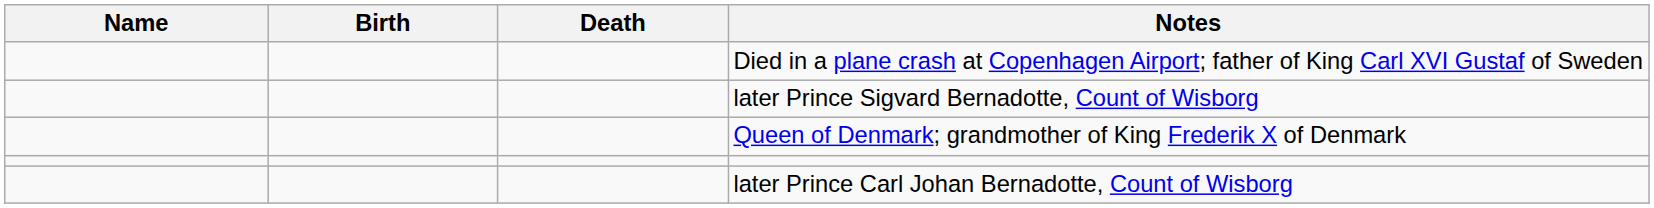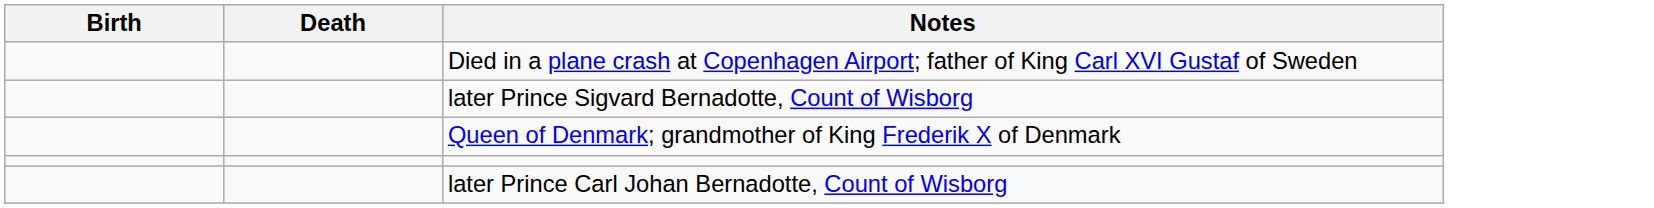 <table class="wikitable sortable">
 <tr>
-<th width="16%">Name</th>
 <th width="14%">Birth</th>
 <th width="14%">Death</th>
 <th width="64%">Notes</th>
 </tr>
 <tr>
 <td></td>
 <td></td>
-<td></td>
 <td>Died in a <a href='#'>plane crash</a> at <a href='#'>Copenhagen Airport</a>; father of King <a href='#'>Carl XVI Gustaf</a> of Sweden</td>
 </tr>
 <tr>
 <td></td>
 <td></td>
-<td></td>
 <td>later Prince Sigvard Bernadotte, <a href='#'>Count of Wisborg</a></td>
 </tr>
 <tr>
-<td></td>
 <td></td>
 <td></td>
 <td><a href='#'>Queen of Denmark</a>; grandmother of King <a href='#'>Frederik X</a> of Denmark</td>
 </tr>
 <tr>
 <td></td>
 <td></td>
 <td></td>
-<td></td>
 </tr>
 <tr>
-<td></td>
 <td></td>
 <td></td>
 <td>later Prince Carl Johan Bernadotte, <a href='#'>Count of Wisborg</a></td>
 </tr>
 </table>
